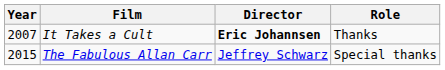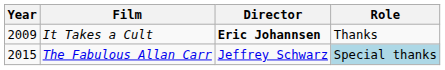 <table class="wikitable">
 <tr>
 <th>Year</th>
 <th>Film</th>
 <th>Director</th>
 <th>Role</th>
 </tr>
 <tr>
-<td>2007</td>
+<td>2009</td>
 <td><em>It Takes a Cult</em></td>
 <td><strong>Eric Johannsen</strong></td>
 <td>Thanks</td>
 </tr>
 <tr>
 <td>2015</td>
 <td><em><a href='#'>The Fabulous Allan Carr</a></em></td>
 <td><a href='#'>Jeffrey Schwarz</a></td>
-<td>Special thanks</td>
+<td style="background: lightblue;">Special thanks</td>
 </tr>
 </table>
